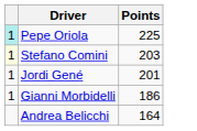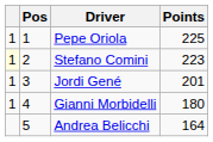 <table class="wikitable" style="font-size: 95%;">
 <tr>
 <th></th>
+<th>Pos</th>
 <th>Driver</th>
 <th>Points</th>
 </tr>
 <tr>
-<td align="left" style="background: paleturquoise;"> 1</td>
+<td align="left"> 1</td>
+<td>1</td>
 <td> <a href='#'>Pepe Oriola</a></td>
 <td align="right">225</td>
 </tr>
 <tr>
 <td align="left" style="background: lightyellow;"> 1</td>
+<td>2</td>
 <td> <a href='#'>Stefano Comini</a></td>
-<td align="right">203</td>
+<td align="right">223</td>
 </tr>
 <tr>
 <td align="left"> 1</td>
+<td>3</td>
 <td> <a href='#'>Jordi Gené</a></td>
 <td align="right">201</td>
 </tr>
 <tr>
 <td align="left"> 1</td>
+<td>4</td>
 <td> <a href='#'>Gianni Morbidelli</a></td>
-<td align="right">186</td>
+<td align="right">180</td>
 </tr>
 <tr>
 <td align="left"></td>
+<td>5</td>
 <td> <a href='#'>Andrea Belicchi</a></td>
 <td align="right">164</td>
 </tr>
 </table>
